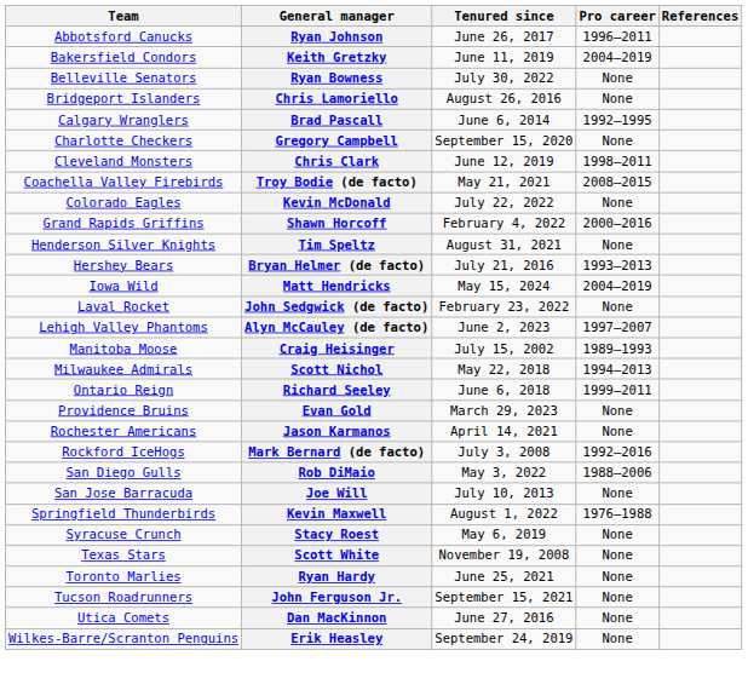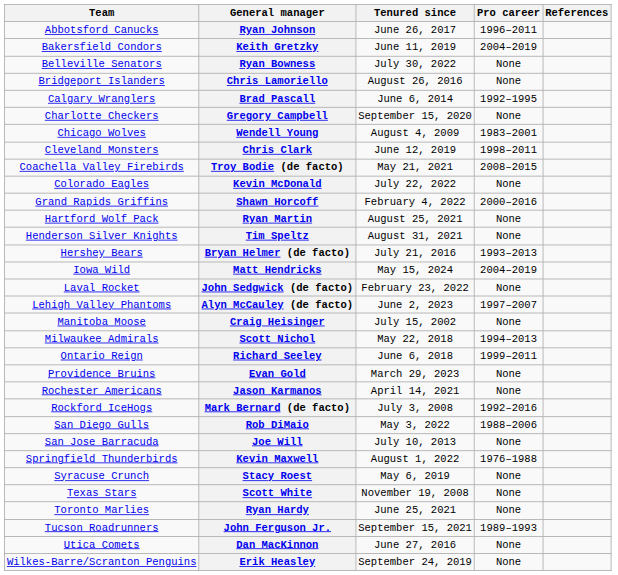 <table class="wikitable sortable" style="text-align: center; border: 0; padding: 0; border-spacing: 0;">
 <tr>
 <th scope="col">Team</th>
 <th scope="col">General manager</th>
 <th scope="col">Tenured since</th>
 <th scope="col">Pro career</th>
 <th scope="col" class="unsortable">References</th>
 </tr>
 <tr>
 <td><a href='#'>Abbotsford Canucks</a></td>
 <th><a href='#'>Ryan Johnson</a></th>
 <td>June 26, 2017</td>
 <td>1996–2011</td>
 <td></td>
 </tr>
 <tr>
 <td><a href='#'>Bakersfield Condors</a></td>
 <th><a href='#'>Keith Gretzky</a></th>
 <td>June 11, 2019</td>
 <td>2004–2019</td>
 <td></td>
 </tr>
 <tr>
 <td><a href='#'>Belleville Senators</a></td>
 <th><a href='#'>Ryan Bowness</a></th>
 <td>July 30, 2022</td>
 <td>None</td>
 <td></td>
 </tr>
 <tr>
 <td><a href='#'>Bridgeport Islanders</a></td>
 <th><a href='#'>Chris Lamoriello</a></th>
 <td>August 26, 2016</td>
 <td>None</td>
 <td></td>
 </tr>
 <tr>
 <td><a href='#'>Calgary Wranglers</a></td>
 <th><a href='#'>Brad Pascall</a></th>
 <td>June 6, 2014</td>
 <td>1992–1995</td>
 <td></td>
 </tr>
 <tr>
 <td><a href='#'>Charlotte Checkers</a></td>
 <th><a href='#'>Gregory Campbell</a></th>
 <td>September 15, 2020</td>
 <td>None</td>
 <td></td>
 </tr>
 <tr>
+<td><a href='#'>Chicago Wolves</a></td>
+<th><a href='#'>Wendell Young</a></th>
+<td>August 4, 2009</td>
+<td>1983–2001</td>
+<td></td>
+</tr>
+<tr>
 <td><a href='#'>Cleveland Monsters</a></td>
 <th><a href='#'>Chris Clark</a></th>
 <td>June 12, 2019</td>
 <td>1998–2011</td>
 <td></td>
 </tr>
 <tr>
 <td><a href='#'>Coachella Valley Firebirds</a></td>
 <th><a href='#'>Troy Bodie</a> (de facto)</th>
 <td>May 21, 2021</td>
 <td>2008–2015</td>
 <td></td>
 </tr>
 <tr>
 <td><a href='#'>Colorado Eagles</a></td>
 <th><a href='#'>Kevin McDonald</a></th>
 <td>July 22, 2022</td>
 <td>None</td>
 <td></td>
 </tr>
 <tr>
 <td><a href='#'>Grand Rapids Griffins</a></td>
 <th><a href='#'>Shawn Horcoff</a></th>
 <td>February 4, 2022</td>
 <td>2000–2016</td>
+<td></td>
+</tr>
+<tr>
+<td><a href='#'>Hartford Wolf Pack</a></td>
+<th><a href='#'>Ryan Martin</a></th>
+<td>August 25, 2021</td>
+<td>None</td>
 <td></td>
 </tr>
 <tr>
 <td><a href='#'>Henderson Silver Knights</a></td>
 <th><a href='#'>Tim Speltz</a></th>
 <td>August 31, 2021</td>
 <td>None</td>
 <td></td>
 </tr>
 <tr>
 <td><a href='#'>Hershey Bears</a></td>
 <th><a href='#'>Bryan Helmer</a> (de facto)</th>
 <td>July 21, 2016</td>
 <td>1993–2013</td>
 <td></td>
 </tr>
 <tr>
 <td><a href='#'>Iowa Wild</a></td>
 <th><a href='#'>Matt Hendricks</a></th>
 <td>May 15, 2024</td>
 <td>2004–2019</td>
 <td></td>
 </tr>
 <tr>
 <td><a href='#'>Laval Rocket</a></td>
 <th><a href='#'>John Sedgwick</a> (de facto)</th>
 <td>February 23, 2022</td>
 <td>None</td>
 <td></td>
 </tr>
 <tr>
 <td><a href='#'>Lehigh Valley Phantoms</a></td>
 <th><a href='#'>Alyn McCauley</a> (de facto)</th>
 <td>June 2, 2023</td>
 <td>1997–2007</td>
 <td></td>
 </tr>
 <tr>
 <td><a href='#'>Manitoba Moose</a></td>
 <th><a href='#'>Craig Heisinger</a></th>
 <td>July 15, 2002</td>
-<td>1989–1993</td>
+<td>None</td>
 <td></td>
 </tr>
 <tr>
 <td><a href='#'>Milwaukee Admirals</a></td>
 <th><a href='#'>Scott Nichol</a></th>
 <td>May 22, 2018</td>
 <td>1994–2013</td>
 <td></td>
 </tr>
 <tr>
 <td><a href='#'>Ontario Reign</a></td>
 <th><a href='#'>Richard Seeley</a></th>
 <td>June 6, 2018</td>
 <td>1999–2011</td>
 <td></td>
 </tr>
 <tr>
 <td><a href='#'>Providence Bruins</a></td>
 <th><a href='#'>Evan Gold</a></th>
 <td>March 29, 2023</td>
 <td>None</td>
 <td></td>
 </tr>
 <tr>
 <td><a href='#'>Rochester Americans</a></td>
 <th><a href='#'>Jason Karmanos</a></th>
 <td>April 14, 2021</td>
 <td>None</td>
 <td></td>
 </tr>
 <tr>
 <td><a href='#'>Rockford IceHogs</a></td>
 <th><a href='#'>Mark Bernard</a> (de facto)</th>
 <td>July 3, 2008</td>
 <td>1992–2016</td>
 <td></td>
 </tr>
 <tr>
 <td><a href='#'>San Diego Gulls</a></td>
 <th><a href='#'>Rob DiMaio</a></th>
 <td>May 3, 2022</td>
 <td>1988–2006</td>
 <td></td>
 </tr>
 <tr>
 <td><a href='#'>San Jose Barracuda</a></td>
 <th><a href='#'>Joe Will</a></th>
 <td>July 10, 2013</td>
 <td>None</td>
 <td></td>
 </tr>
 <tr>
 <td><a href='#'>Springfield Thunderbirds</a></td>
 <th><a href='#'>Kevin Maxwell</a></th>
 <td>August 1, 2022</td>
 <td>1976–1988</td>
 <td></td>
 </tr>
 <tr>
 <td><a href='#'>Syracuse Crunch</a></td>
 <th><a href='#'>Stacy Roest</a></th>
 <td>May 6, 2019</td>
 <td>None</td>
 <td></td>
 </tr>
 <tr>
 <td><a href='#'>Texas Stars</a></td>
 <th><a href='#'>Scott White</a></th>
 <td>November 19, 2008</td>
 <td>None</td>
 <td></td>
 </tr>
 <tr>
 <td><a href='#'>Toronto Marlies</a></td>
 <th><a href='#'>Ryan Hardy</a></th>
 <td>June 25, 2021</td>
 <td>None</td>
 <td></td>
 </tr>
 <tr>
 <td><a href='#'>Tucson Roadrunners</a></td>
 <th><a href='#'>John Ferguson Jr.</a></th>
 <td>September 15, 2021</td>
-<td>None</td>
+<td>1989–1993</td>
 <td></td>
 </tr>
 <tr>
 <td><a href='#'>Utica Comets</a></td>
 <th><a href='#'>Dan MacKinnon</a></th>
 <td>June 27, 2016</td>
 <td>None</td>
 <td></td>
 </tr>
 <tr>
 <td><a href='#'>Wilkes-Barre/Scranton Penguins</a></td>
 <th><a href='#'>Erik Heasley</a></th>
 <td>September 24, 2019</td>
 <td>None</td>
 <td></td>
 </tr>
 <tr>
 </tr>
 </table>
